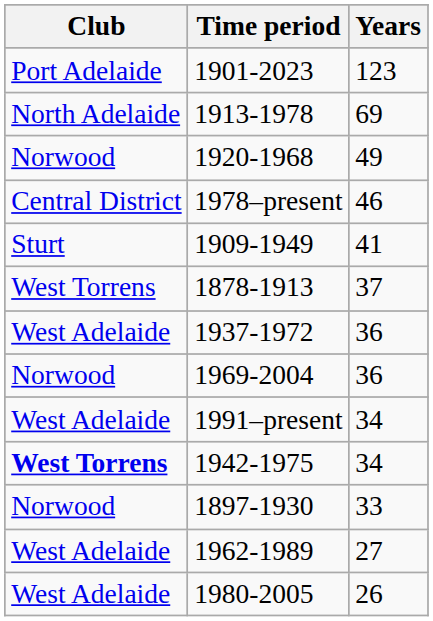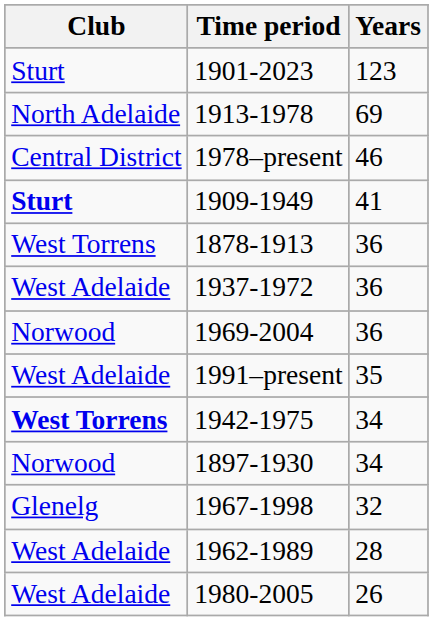 <table class="wikitable">
 <tr>
 <th>Club</th>
 <th>Time period</th>
 <th>Years</th>
 </tr>
 <tr>
-<td><a href='#'>Port Adelaide</a></td>
+<td><a href='#'>Sturt</a></td>
 <td>1901-2023</td>
 <td>123</td>
 </tr>
 <tr>
 <td><a href='#'>North Adelaide</a></td>
 <td>1913-1978</td>
 <td>69</td>
 </tr>
 <tr>
-<td><a href='#'>Norwood</a></td>
-<td>1920-1968</td>
-<td>49</td>
-</tr>
-<tr>
 <td><a href='#'>Central District</a></td>
 <td>1978–present</td>
 <td>46</td>
 </tr>
 <tr>
-<td><a href='#'>Sturt</a></td>
+<td><strong><a href='#'>Sturt</a></strong></td>
 <td>1909-1949</td>
 <td>41</td>
 </tr>
 <tr>
 <td><a href='#'>West Torrens</a></td>
 <td>1878-1913</td>
-<td>37</td>
+<td>36</td>
 </tr>
 <tr>
 <td><a href='#'>West Adelaide</a></td>
 <td>1937-1972</td>
 <td>36</td>
 </tr>
 <tr>
 <td><a href='#'>Norwood</a></td>
 <td>1969-2004</td>
 <td>36</td>
 </tr>
 <tr>
 <td><a href='#'>West Adelaide</a></td>
 <td>1991–present</td>
-<td>34</td>
+<td>35</td>
 </tr>
 <tr>
 <td><strong><a href='#'>West Torrens</a></strong></td>
 <td>1942-1975</td>
 <td>34</td>
 </tr>
 <tr>
 <td><a href='#'>Norwood</a></td>
 <td>1897-1930</td>
-<td>33</td>
+<td>34</td>
+</tr>
+<tr>
+<td><a href='#'>Glenelg</a></td>
+<td>1967-1998</td>
+<td>32</td>
 </tr>
 <tr>
 <td><a href='#'>West Adelaide</a></td>
 <td>1962-1989</td>
-<td>27</td>
+<td>28</td>
 </tr>
 <tr>
 <td><a href='#'>West Adelaide</a></td>
 <td>1980-2005</td>
 <td>26</td>
 </tr>
 </table>
